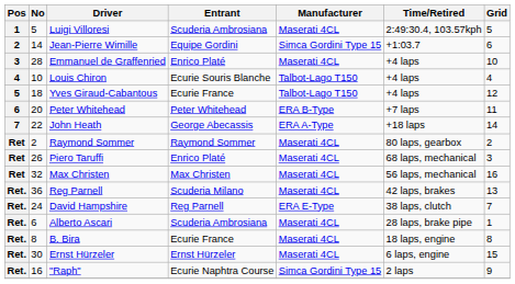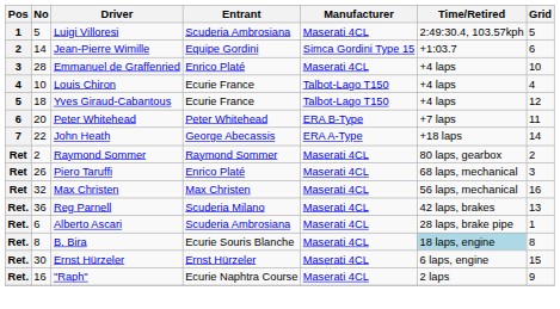 <table class="wikitable sortable" style="font-size: 95%;">
 <tr>
 <th>Pos</th>
 <th>No</th>
 <th>Driver</th>
 <th>Entrant</th>
 <th>Manufacturer</th>
 <th>Time/Retired</th>
 <th>Grid</th>
 </tr>
 <tr>
 <th>1</th>
 <td>5</td>
 <td> <a href='#'>Luigi Villoresi</a></td>
 <td><a href='#'>Scuderia Ambrosiana</a></td>
 <td><a href='#'>Maserati 4CL</a></td>
 <td>2:49:30.4, 103.57kph</td>
 <td>5</td>
 </tr>
 <tr>
 <th>2</th>
 <td>14</td>
 <td> <a href='#'>Jean-Pierre Wimille</a></td>
 <td><a href='#'>Equipe Gordini</a></td>
 <td><a href='#'>Simca Gordini Type 15</a></td>
 <td>+1:03.7</td>
 <td>6</td>
 </tr>
 <tr>
 <th>3</th>
 <td>28</td>
 <td> <a href='#'>Emmanuel de Graffenried</a></td>
 <td><a href='#'>Enrico Platé</a></td>
 <td><a href='#'>Maserati 4CL</a></td>
 <td>+4 laps</td>
 <td>10</td>
 </tr>
 <tr>
 <th>4</th>
 <td>10</td>
 <td> <a href='#'>Louis Chiron</a></td>
-<td>Ecurie Souris Blanche</td>
+<td>Ecurie France</td>
 <td><a href='#'>Talbot-Lago T150</a></td>
 <td>+4 laps</td>
 <td>4</td>
 </tr>
 <tr>
 <th>5</th>
 <td>18</td>
 <td> <a href='#'>Yves Giraud-Cabantous</a></td>
 <td>Ecurie France</td>
 <td><a href='#'>Talbot-Lago T150</a></td>
 <td>+4 laps</td>
 <td>12</td>
 </tr>
 <tr>
 <th>6</th>
 <td>20</td>
 <td> <a href='#'>Peter Whitehead</a></td>
 <td><a href='#'>Peter Whitehead</a></td>
 <td><a href='#'>ERA B-Type</a></td>
 <td>+7 laps</td>
 <td>11</td>
 </tr>
 <tr>
 <th>7</th>
 <td>22</td>
 <td> <a href='#'>John Heath</a></td>
 <td><a href='#'>George Abecassis</a></td>
 <td><a href='#'>ERA A-Type</a></td>
 <td>+18 laps</td>
 <td>14</td>
 </tr>
 <tr>
 <th>Ret</th>
 <td>2</td>
 <td> <a href='#'>Raymond Sommer</a></td>
 <td><a href='#'>Raymond Sommer</a></td>
 <td><a href='#'>Maserati 4CL</a></td>
 <td>80 laps, gearbox</td>
 <td>2</td>
 </tr>
 <tr>
 <th>Ret</th>
 <td>26</td>
 <td> <a href='#'>Piero Taruffi</a></td>
 <td><a href='#'>Enrico Platé</a></td>
 <td><a href='#'>Maserati 4CL</a></td>
 <td>68 laps, mechanical</td>
 <td>3</td>
 </tr>
 <tr>
 <th>Ret</th>
 <td>32</td>
 <td> <a href='#'>Max Christen</a></td>
 <td><a href='#'>Max Christen</a></td>
 <td><a href='#'>Maserati 4CL</a></td>
 <td>56 laps, mechanical</td>
 <td>16</td>
 </tr>
 <tr>
 <th>Ret.</th>
 <td>36</td>
 <td> <a href='#'>Reg Parnell</a></td>
 <td><a href='#'>Scuderia Milano</a></td>
 <td><a href='#'>Maserati 4CL</a></td>
 <td>42 laps, brakes</td>
 <td>13</td>
 </tr>
 <tr>
 <th>Ret.</th>
-<td>24</td>
-<td> <a href='#'>David Hampshire</a></td>
-<td><a href='#'>Reg Parnell</a></td>
-<td><a href='#'>ERA E-Type</a></td>
-<td>38 laps, clutch</td>
-<td>7</td>
-</tr>
-<tr>
-<th>Ret.</th>
 <td>6</td>
 <td> <a href='#'>Alberto Ascari</a></td>
 <td><a href='#'>Scuderia Ambrosiana</a></td>
 <td><a href='#'>Maserati 4CL</a></td>
 <td>28 laps, brake pipe</td>
 <td>1</td>
 </tr>
 <tr>
 <th>Ret.</th>
 <td>8</td>
 <td> <a href='#'>B. Bira</a></td>
-<td>Ecurie France</td>
+<td>Ecurie Souris Blanche</td>
 <td><a href='#'>Maserati 4CL</a></td>
-<td>18 laps, engine</td>
+<td style="background: lightblue;">18 laps, engine</td>
 <td>8</td>
 </tr>
 <tr>
 <th>Ret.</th>
 <td>30</td>
 <td> <a href='#'>Ernst Hürzeler</a></td>
 <td><a href='#'>Ernst Hürzeler</a></td>
 <td><a href='#'>Maserati 4CL</a></td>
 <td>6 laps, engine</td>
 <td>15</td>
 </tr>
 <tr>
 <th>Ret.</th>
 <td>16</td>
 <td> <a href='#'>"Raph"</a></td>
 <td>Ecurie Naphtra Course</td>
-<td><a href='#'>Simca Gordini Type 15</a></td>
+<td><a href='#'>Maserati 4CL</a></td>
 <td>2 laps</td>
 <td>9</td>
 </tr>
 <tr>
 </tr>
 </table>
